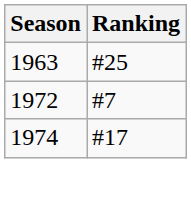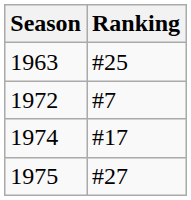 <table class="wikitable">
 <tr>
 <th>Season</th>
 <th>Ranking</th>
 </tr>
 <tr>
 <td>1963</td>
 <td>#25</td>
 </tr>
 <tr>
 <td>1972</td>
 <td>#7</td>
 </tr>
 <tr>
 <td>1974</td>
 <td>#17</td>
 </tr>
+<tr>
+<td>1975</td>
+<td>#27</td>
+</tr>
 </table>
